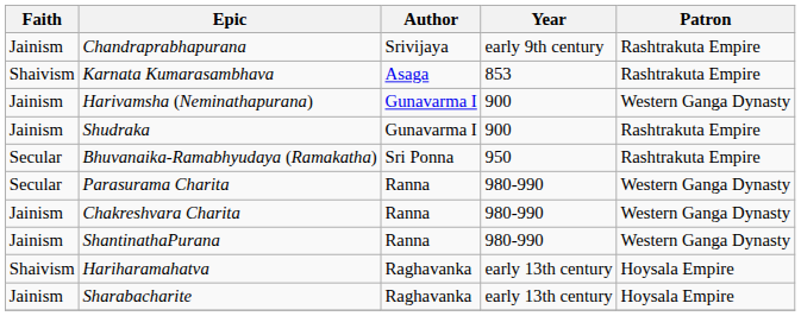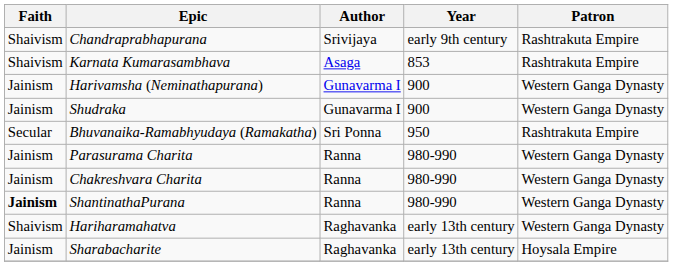 <table class="wikitable sortable">
 <tr>
 <th bgcolor=#99CCFF>Faith</th>
 <th bgcolor=#99CCFF>Epic</th>
 <th bgcolor=#99CCFF>Author</th>
 <th bgcolor=#99CCFF>Year</th>
 <th bgcolor=#99CCFF>Patron</th>
 </tr>
 <tr>
-<td>Jainism</td>
+<td>Shaivism</td>
 <td><em>Chandraprabhapurana</em></td>
 <td>Srivijaya</td>
 <td>early 9th century</td>
 <td>Rashtrakuta Empire</td>
 </tr>
 <tr>
 <td>Shaivism</td>
 <td><em>Karnata Kumarasambhava</em></td>
 <td><a href='#'>Asaga</a></td>
 <td>853</td>
 <td>Rashtrakuta Empire</td>
 </tr>
 <tr>
 <td>Jainism</td>
 <td><em>Harivamsha</em> (<em>Neminathapurana</em>)</td>
 <td><a href='#'>Gunavarma I</a></td>
 <td>900</td>
 <td>Western Ganga Dynasty</td>
 </tr>
 <tr>
 <td>Jainism</td>
 <td><em>Shudraka</em></td>
 <td>Gunavarma I</td>
 <td>900</td>
-<td>Rashtrakuta Empire</td>
+<td>Western Ganga Dynasty</td>
 </tr>
 <tr>
 <td>Secular</td>
 <td><em> Bhuvanaika-Ramabhyudaya</em> (<em>Ramakatha</em>)</td>
 <td>Sri Ponna</td>
 <td>950</td>
 <td>Rashtrakuta Empire</td>
 </tr>
 <tr>
-<td>Secular</td>
+<td>Jainism</td>
 <td><em>Parasurama Charita</em></td>
 <td>Ranna</td>
 <td>980-990</td>
 <td>Western Ganga Dynasty</td>
 </tr>
 <tr>
 <td>Jainism</td>
 <td><em>Chakreshvara Charita</em></td>
 <td>Ranna</td>
 <td>980-990</td>
 <td>Western Ganga Dynasty</td>
 </tr>
 <tr>
-<td>Jainism</td>
+<td><strong>Jainism</strong></td>
 <td><em>ShantinathaPurana</em></td>
 <td>Ranna</td>
 <td>980-990</td>
 <td>Western Ganga Dynasty</td>
 </tr>
 <tr>
 <td>Shaivism</td>
 <td><em>Hariharamahatva</em></td>
 <td>Raghavanka</td>
 <td>early 13th century</td>
-<td>Hoysala Empire</td>
+<td>Western Ganga Dynasty</td>
 </tr>
 <tr>
 <td>Jainism</td>
 <td><em>Sharabacharite</em></td>
 <td>Raghavanka</td>
 <td>early 13th century</td>
 <td>Hoysala Empire</td>
 </tr>
 <tr>
 </tr>
 </table>
